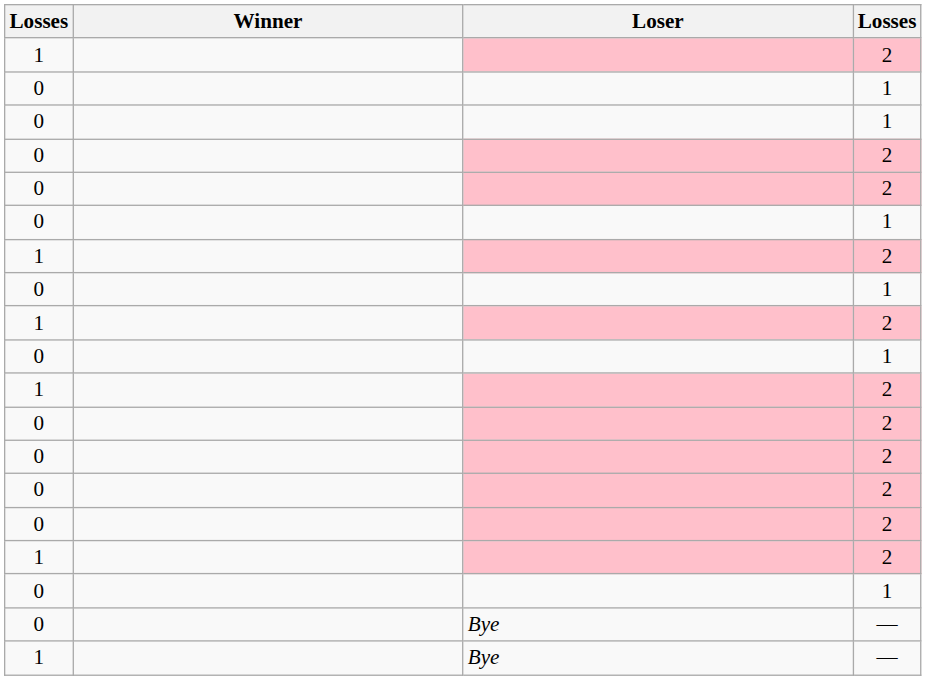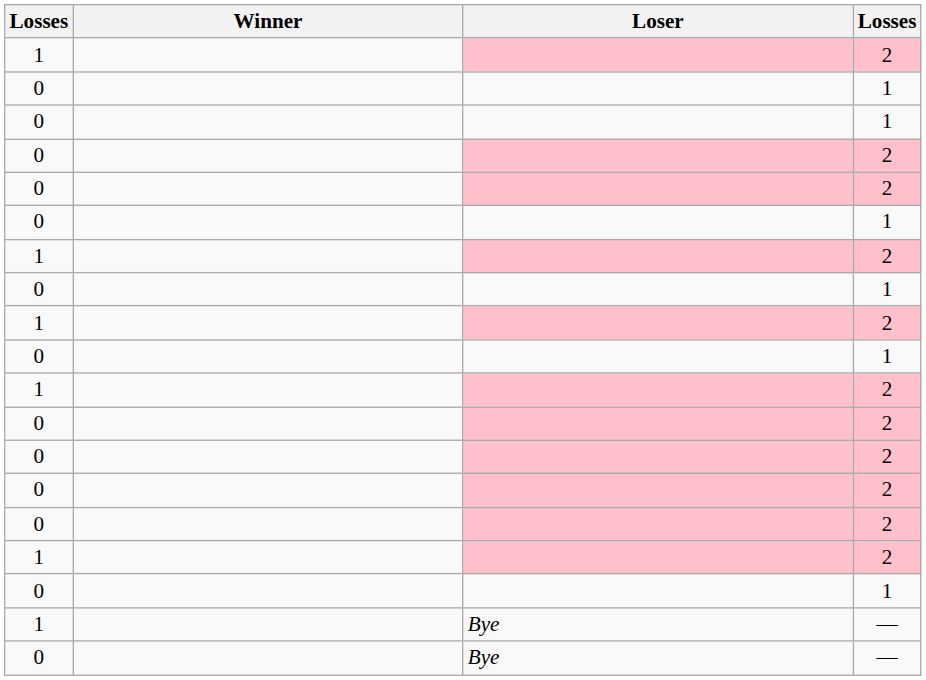 <table class=wikitable>
 <tr>
 <th style="width:0.5em">Losses</th>
 <th style="width:18em">Winner</th>
 <th style="width:18em">Loser</th>
 <th style="width:0.5em">Losses</th>
 </tr>
 <tr>
 <td align=center>1</td>
 <td></td>
 <td bgcolor=pink></td>
 <td bgcolor=pink align=center>2</td>
 </tr>
 <tr>
 <td align=center>0</td>
 <td></td>
 <td></td>
 <td align=center>1</td>
 </tr>
 <tr>
 <td align=center>0</td>
 <td></td>
 <td></td>
 <td align=center>1</td>
 </tr>
 <tr>
 <td align=center>0</td>
 <td></td>
 <td bgcolor=pink></td>
 <td bgcolor=pink align=center>2</td>
 </tr>
 <tr>
 <td align=center>0</td>
 <td></td>
 <td bgcolor=pink></td>
 <td bgcolor=pink align=center>2</td>
 </tr>
 <tr>
 <td align=center>0</td>
 <td></td>
 <td></td>
 <td align=center>1</td>
 </tr>
 <tr>
 <td align=center>1</td>
 <td></td>
 <td bgcolor=pink></td>
 <td bgcolor=pink align=center>2</td>
 </tr>
 <tr>
 <td align=center>0</td>
 <td></td>
 <td></td>
 <td align=center>1</td>
 </tr>
 <tr>
 <td align=center>1</td>
 <td></td>
 <td bgcolor=pink></td>
 <td bgcolor=pink align=center>2</td>
 </tr>
 <tr>
 <td align=center>0</td>
 <td></td>
 <td></td>
 <td align=center>1</td>
 </tr>
 <tr>
 <td align=center>1</td>
 <td></td>
 <td bgcolor=pink></td>
 <td bgcolor=pink align=center>2</td>
 </tr>
 <tr>
 <td align=center>0</td>
 <td></td>
 <td bgcolor=pink></td>
 <td bgcolor=pink align=center>2</td>
 </tr>
 <tr>
 <td align=center>0</td>
 <td></td>
 <td bgcolor=pink></td>
 <td bgcolor=pink align=center>2</td>
 </tr>
 <tr>
 <td align=center>0</td>
 <td></td>
 <td bgcolor=pink></td>
 <td bgcolor=pink align=center>2</td>
 </tr>
 <tr>
 <td align=center>0</td>
 <td></td>
 <td bgcolor=pink></td>
 <td bgcolor=pink align=center>2</td>
 </tr>
 <tr>
 <td align=center>1</td>
 <td></td>
 <td bgcolor=pink></td>
 <td bgcolor=pink align=center>2</td>
 </tr>
 <tr>
 <td align=center>0</td>
 <td></td>
 <td></td>
 <td align=center>1</td>
 </tr>
 <tr>
+<td align=center>1</td>
+<td></td>
+<td><em>Bye</em></td>
+<td align=center>—</td>
+</tr>
+<tr>
 <td align=center>0</td>
 <td></td>
 <td><em>Bye</em></td>
 <td align=center>—</td>
 </tr>
-<tr>
-<td align=center>1</td>
-<td></td>
-<td><em>Bye</em></td>
-<td align=center>—</td>
-</tr>
 </table>
